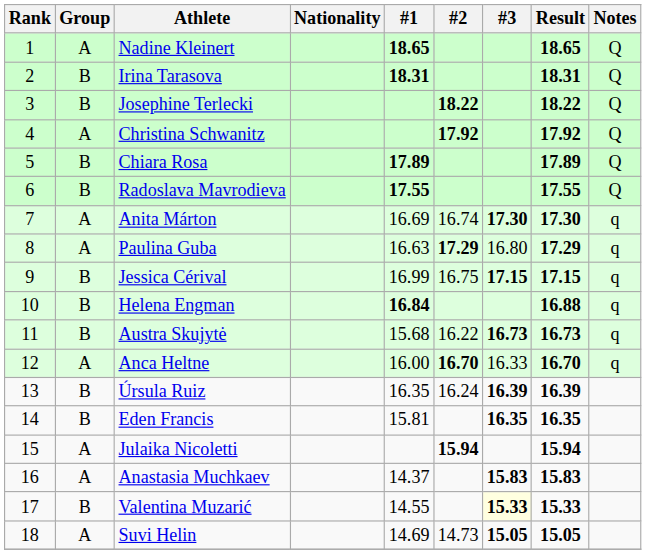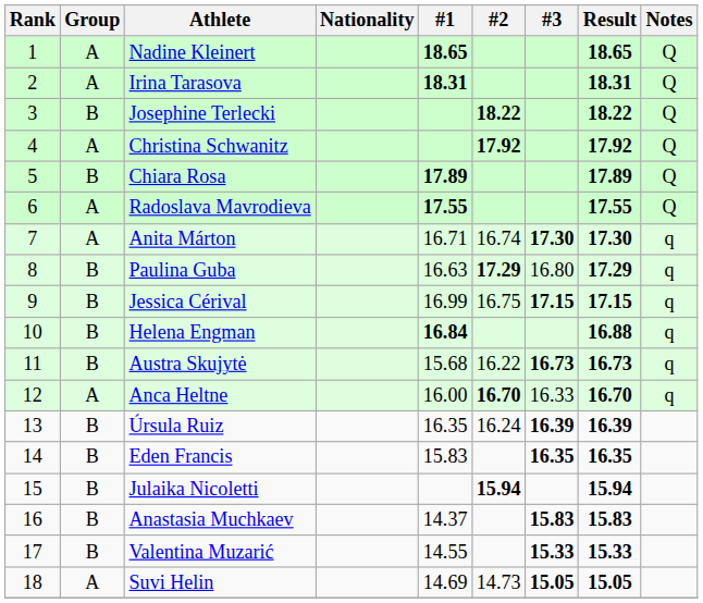 <table class="wikitable sortable" style="text-align:center">
 <tr>
 <th>Rank</th>
 <th>Group</th>
 <th>Athlete</th>
 <th>Nationality</th>
 <th>#1</th>
 <th>#2</th>
 <th>#3</th>
 <th>Result</th>
 <th>Notes</th>
 </tr>
 <tr bgcolor=ccffcc>
 <td>1</td>
 <td>A</td>
 <td align="left"><a href='#'>Nadine Kleinert</a></td>
 <td align=left></td>
 <td><strong>18.65</strong></td>
 <td></td>
 <td></td>
 <td><strong>18.65</strong></td>
 <td>Q</td>
 </tr>
 <tr bgcolor=ccffcc>
 <td>2</td>
-<td>B</td>
+<td>A</td>
 <td align="left"><a href='#'>Irina Tarasova</a></td>
 <td align=left></td>
 <td><strong>18.31</strong></td>
 <td></td>
 <td></td>
 <td><strong>18.31</strong></td>
 <td>Q</td>
 </tr>
 <tr bgcolor=ccffcc>
 <td>3</td>
 <td>B</td>
 <td align="left"><a href='#'>Josephine Terlecki</a></td>
 <td align=left></td>
 <td></td>
 <td><strong>18.22</strong></td>
 <td></td>
 <td><strong>18.22</strong></td>
 <td>Q</td>
 </tr>
 <tr bgcolor=ccffcc>
 <td>4</td>
 <td>A</td>
 <td align="left"><a href='#'>Christina Schwanitz</a></td>
 <td align=left></td>
 <td></td>
 <td><strong>17.92</strong></td>
 <td></td>
 <td><strong>17.92</strong></td>
 <td>Q</td>
 </tr>
 <tr bgcolor=ccffcc>
 <td>5</td>
 <td>B</td>
 <td align="left"><a href='#'>Chiara Rosa</a></td>
 <td align=left></td>
 <td><strong>17.89</strong></td>
 <td></td>
 <td></td>
 <td><strong>17.89</strong></td>
 <td>Q</td>
 </tr>
 <tr bgcolor=ccffcc>
 <td>6</td>
-<td>B</td>
+<td>A</td>
 <td align="left"><a href='#'>Radoslava Mavrodieva</a></td>
 <td align=left></td>
 <td><strong>17.55</strong></td>
 <td></td>
 <td></td>
 <td><strong>17.55</strong></td>
 <td>Q</td>
 </tr>
 <tr bgcolor=ddffdd>
 <td>7</td>
 <td>A</td>
 <td align="left"><a href='#'>Anita Márton</a></td>
 <td align=left></td>
-<td>16.69</td>
+<td>16.71</td>
 <td>16.74</td>
 <td><strong>17.30</strong></td>
 <td><strong>17.30</strong></td>
 <td>q</td>
 </tr>
 <tr bgcolor=ddffdd>
 <td>8</td>
-<td>A</td>
+<td>B</td>
 <td align="left"><a href='#'>Paulina Guba</a></td>
 <td align=left></td>
 <td>16.63</td>
 <td><strong>17.29</strong></td>
 <td>16.80</td>
 <td><strong>17.29</strong></td>
 <td>q</td>
 </tr>
 <tr bgcolor=ddffdd>
 <td>9</td>
 <td>B</td>
 <td align="left"><a href='#'>Jessica Cérival</a></td>
 <td align=left></td>
 <td>16.99</td>
 <td>16.75</td>
 <td><strong>17.15</strong></td>
 <td><strong>17.15</strong></td>
 <td>q</td>
 </tr>
 <tr bgcolor=ddffdd>
 <td>10</td>
 <td>B</td>
 <td align="left"><a href='#'>Helena Engman</a></td>
 <td align=left></td>
 <td><strong>16.84</strong></td>
 <td></td>
 <td></td>
 <td><strong>16.88</strong></td>
 <td>q</td>
 </tr>
 <tr bgcolor=ddffdd>
 <td>11</td>
 <td>B</td>
 <td align="left"><a href='#'>Austra Skujytė</a></td>
 <td align=left></td>
 <td>15.68</td>
 <td>16.22</td>
 <td><strong>16.73</strong></td>
 <td><strong>16.73</strong></td>
 <td>q</td>
 </tr>
 <tr bgcolor=ddffdd>
 <td>12</td>
 <td>A</td>
 <td align="left"><a href='#'>Anca Heltne</a></td>
 <td align=left></td>
 <td>16.00</td>
 <td><strong>16.70</strong></td>
 <td>16.33</td>
 <td><strong>16.70</strong></td>
 <td>q</td>
 </tr>
 <tr>
 <td>13</td>
 <td>B</td>
 <td align="left"><a href='#'>Úrsula Ruiz</a></td>
 <td align=left></td>
 <td>16.35</td>
 <td>16.24</td>
 <td><strong>16.39</strong></td>
 <td><strong>16.39</strong></td>
 <td></td>
 </tr>
 <tr>
 <td>14</td>
 <td>B</td>
 <td align="left"><a href='#'>Eden Francis</a></td>
 <td align=left></td>
-<td>15.81</td>
+<td>15.83</td>
 <td></td>
 <td><strong>16.35</strong></td>
 <td><strong>16.35</strong></td>
 <td></td>
 </tr>
 <tr>
 <td>15</td>
-<td>A</td>
+<td>B</td>
 <td align="left"><a href='#'>Julaika Nicoletti</a></td>
 <td align=left></td>
 <td></td>
 <td><strong>15.94</strong></td>
 <td></td>
 <td><strong>15.94</strong></td>
 <td></td>
 </tr>
 <tr>
 <td>16</td>
-<td>A</td>
+<td>B</td>
 <td align="left"><a href='#'>Anastasia Muchkaev</a></td>
 <td align=left></td>
 <td>14.37</td>
 <td></td>
 <td><strong>15.83</strong></td>
 <td><strong>15.83</strong></td>
 <td></td>
 </tr>
 <tr>
 <td>17</td>
 <td>B</td>
 <td align="left"><a href='#'>Valentina Muzarić</a></td>
 <td align=left></td>
 <td>14.55</td>
 <td></td>
-<td style="background: lightyellow;"><strong>15.33</strong></td>
+<td><strong>15.33</strong></td>
 <td><strong>15.33</strong></td>
 <td></td>
 </tr>
 <tr>
 <td>18</td>
 <td>A</td>
 <td align="left"><a href='#'>Suvi Helin</a></td>
 <td align=left></td>
 <td>14.69</td>
 <td>14.73</td>
 <td><strong>15.05</strong></td>
 <td><strong>15.05</strong></td>
 <td></td>
 </tr>
 <tr>
 </tr>
 </table>
